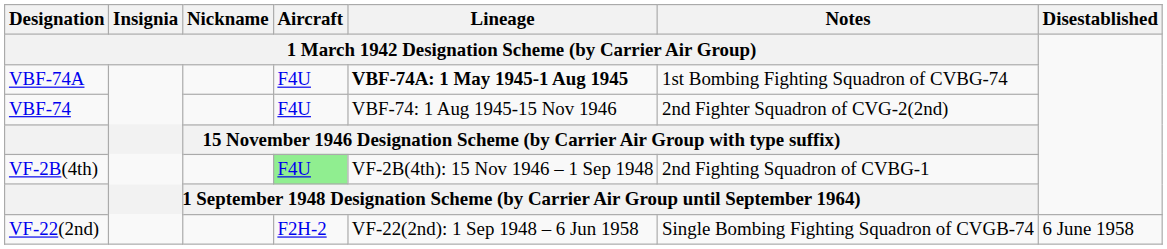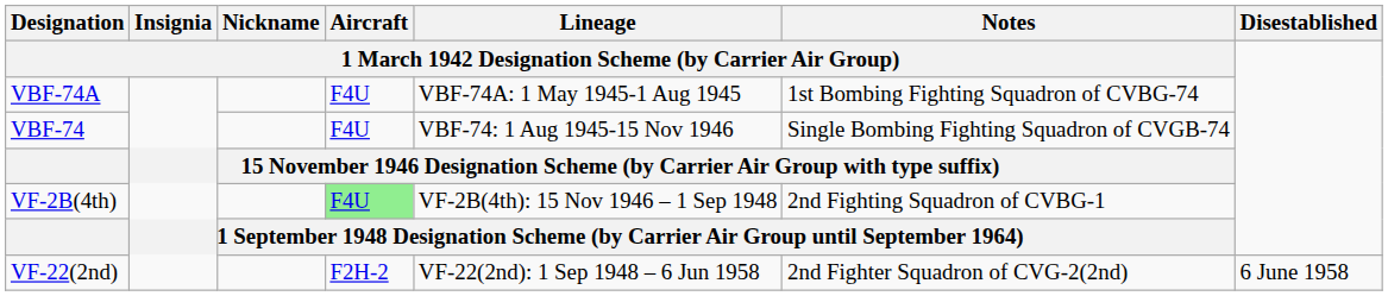 <table class="wikitable">
 <tr>
 <th>Designation</th>
 <th>Insignia</th>
 <th>Nickname</th>
 <th>Aircraft</th>
 <th>Lineage</th>
 <th>Notes</th>
 <th>Disestablished</th>
 </tr>
 <tr>
 <th colspan=6>1 March 1942 Designation Scheme (by Carrier Air Group)</th>
 </tr>
 <tr>
 <td><a href='#'>VBF-74A</a></td>
 <td Rowspan="6"></td>
 <td></td>
 <td><a href='#'>F4U</a></td>
-<td><strong>VBF-74A: 1 May 1945-1 Aug 1945</strong></td>
+<td>VBF-74A: 1 May 1945-1 Aug 1945</td>
 <td>1st Bombing Fighting Squadron of CVBG-74</td>
 </tr>
 <tr>
 <td><a href='#'>VBF-74</a></td>
 <td></td>
 <td><a href='#'>F4U</a></td>
 <td>VBF-74: 1 Aug 1945-15 Nov 1946</td>
-<td>2nd Fighter Squadron of CVG-2(2nd)</td>
+<td>Single Bombing Fighting Squadron of CVGB-74</td>
 </tr>
 <tr>
 <th colspan=6>15 November 1946 Designation Scheme (by Carrier Air Group with type suffix)</th>
 </tr>
 <tr>
 <td><a href='#'>VF-2B</a>(4th)</td>
 <td></td>
 <td style="background: lightgreen;"><a href='#'>F4U</a></td>
 <td style="white-space: nowrap;">VF-2B(4th): 15 Nov 1946 – 1 Sep 1948</td>
 <td>2nd Fighting Squadron of CVBG-1</td>
 </tr>
 <tr>
 <th colspan=6>1 September 1948 Designation Scheme (by Carrier Air Group until September 1964)</th>
 </tr>
 <tr>
 <td><a href='#'>VF-22</a>(2nd)</td>
 <td></td>
 <td><a href='#'>F2H-2</a></td>
 <td>VF-22(2nd): 1 Sep 1948 – 6 Jun 1958</td>
-<td>Single Bombing Fighting Squadron of CVGB-74</td>
+<td>2nd Fighter Squadron of CVG-2(2nd)</td>
 <td>6 June 1958</td>
 </tr>
 </table>
